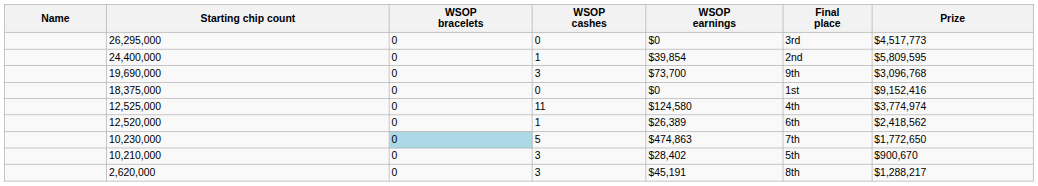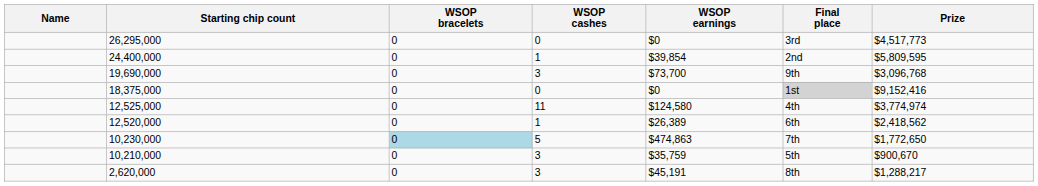 <table class="wikitable sortable" width="100%">
 <tr>
 <th width="150">Name</th>
 <th>Starting chip count</th>
 <th>WSOP<br>bracelets</th>
 <th>WSOP<br>cashes</th>
 <th>WSOP<br>earnings</th>
 <th>Final<br>place</th>
 <th>Prize</th>
 </tr>
 <tr>
 <td></td>
 <td>26,295,000</td>
 <td>0</td>
 <td>0</td>
 <td>$0</td>
 <td>3rd</td>
 <td>$4,517,773</td>
 </tr>
 <tr>
 <td></td>
 <td>24,400,000</td>
 <td>0</td>
 <td>1</td>
 <td>$39,854</td>
 <td>2nd</td>
 <td>$5,809,595</td>
 </tr>
 <tr>
 <td></td>
 <td>19,690,000</td>
 <td>0</td>
 <td>3</td>
 <td>$73,700</td>
 <td>9th</td>
 <td>$3,096,768</td>
 </tr>
 <tr>
 <td></td>
 <td>18,375,000</td>
 <td>0</td>
 <td>0</td>
 <td>$0</td>
-<td>1st</td>
+<td style="background: lightgrey;">1st</td>
 <td>$9,152,416</td>
 </tr>
 <tr>
 <td></td>
 <td>12,525,000</td>
 <td>0</td>
 <td>11</td>
 <td>$124,580</td>
 <td>4th</td>
 <td>$3,774,974</td>
 </tr>
 <tr>
 <td></td>
 <td>12,520,000</td>
 <td>0</td>
 <td>1</td>
 <td>$26,389</td>
 <td>6th</td>
 <td>$2,418,562</td>
 </tr>
 <tr>
 <td></td>
 <td>10,230,000</td>
 <td style="background: lightblue;">0</td>
 <td>5</td>
 <td>$474,863</td>
 <td>7th</td>
 <td>$1,772,650</td>
 </tr>
 <tr>
 <td></td>
 <td>10,210,000</td>
 <td>0</td>
 <td>3</td>
-<td>$28,402</td>
+<td>$35,759</td>
 <td>5th</td>
 <td>$900,670</td>
 </tr>
 <tr>
 <td></td>
 <td>2,620,000</td>
 <td>0</td>
 <td>3</td>
 <td>$45,191</td>
 <td>8th</td>
 <td>$1,288,217</td>
 </tr>
 </table>
